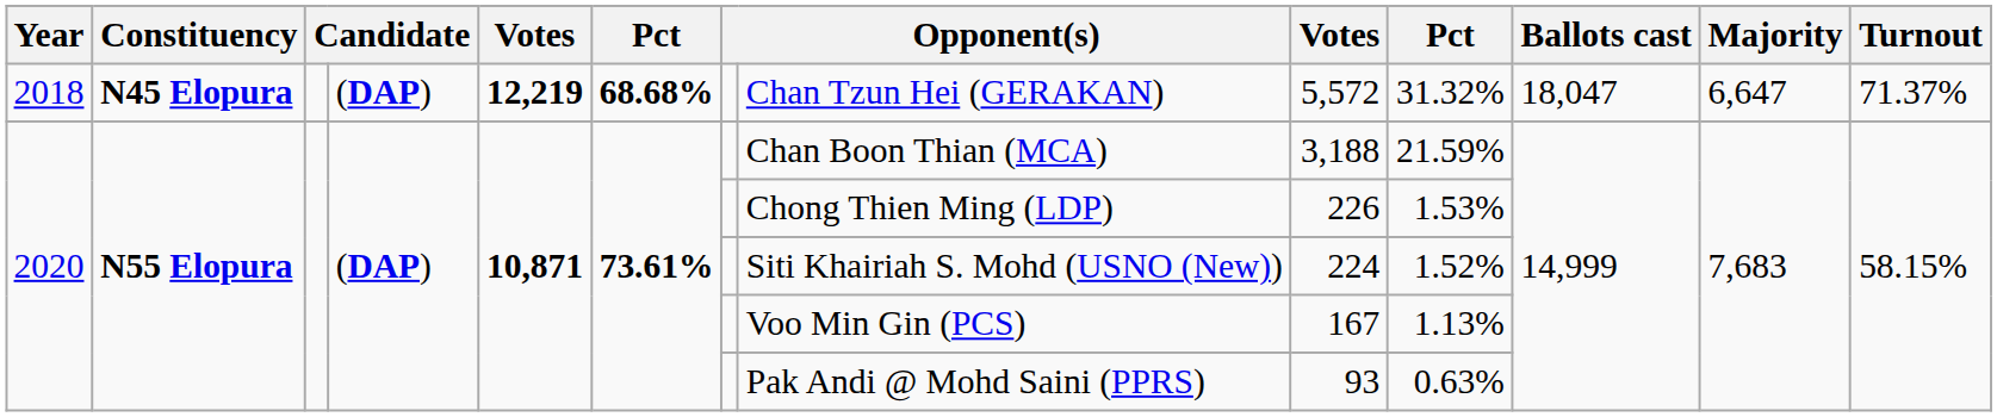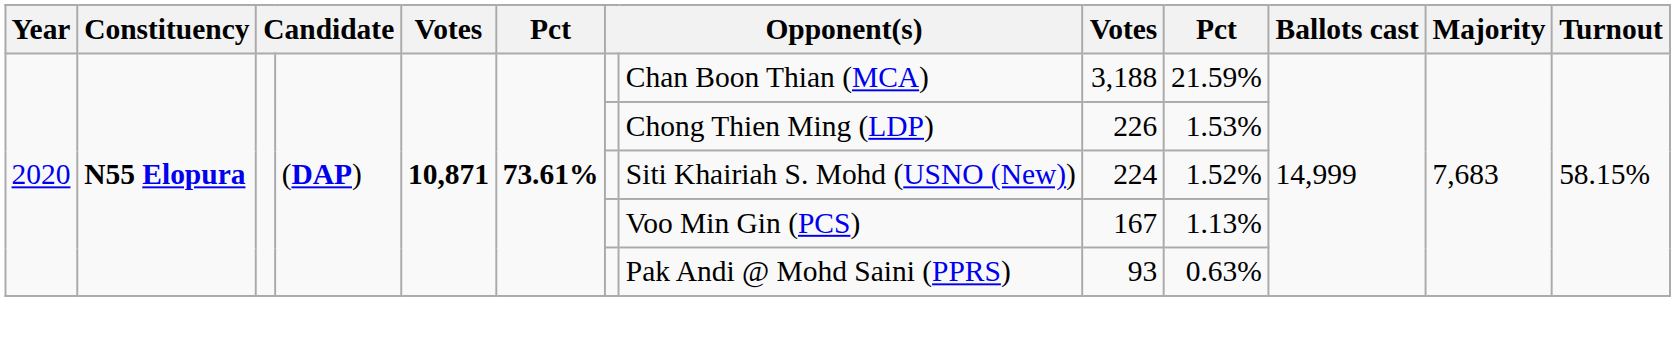 <table class="wikitable" style="margin:0.5em ; font-size:95%">
 <tr>
 <th>Year</th>
 <th>Constituency</th>
 <th colspan=2>Candidate</th>
 <th>Votes</th>
 <th>Pct</th>
 <th colspan=2>Opponent(s)</th>
 <th>Votes</th>
 <th>Pct</th>
 <th>Ballots cast</th>
 <th>Majority</th>
 <th>Turnout</th>
-</tr>
-<tr>
-<td><a href='#'>2018</a></td>
-<td><strong>N45 <a href='#'>Elopura</a></strong></td>
-<td></td>
-<td> (<a href='#'><strong>DAP</strong></a>)</td>
-<td align=right><strong>12,219</strong></td>
-<td><strong>68.68%</strong></td>
-<td></td>
-<td><a href='#'>Chan Tzun Hei</a> (<a href='#'>GERAKAN</a>)</td>
-<td align=right>5,572</td>
-<td>31.32%</td>
-<td>18,047</td>
-<td>6,647</td>
-<td>71.37%</td>
 </tr>
 <tr>
 <td rowspan=5><a href='#'>2020</a></td>
 <td rowspan=5><strong>N55 <a href='#'>Elopura</a></strong></td>
 <td rowspan=5 ></td>
 <td rowspan=5> (<a href='#'><strong>DAP</strong></a>)</td>
 <td rowspan=5 align=right><strong>10,871</strong></td>
 <td rowspan=5><strong>73.61%</strong></td>
 <td></td>
 <td>Chan Boon Thian (<a href='#'>MCA</a>)</td>
 <td align=right>3,188</td>
 <td>21.59%</td>
 <td rowspan=5>14,999</td>
 <td rowspan=5>7,683</td>
 <td rowspan=5>58.15%</td>
 </tr>
 <tr>
 <td bgcolor=></td>
 <td>Chong Thien Ming (<a href='#'>LDP</a>)</td>
 <td align=right>226</td>
 <td align=right>1.53%</td>
 </tr>
 <tr>
 <td bgcolor=></td>
 <td>Siti Khairiah S. Mohd (<a href='#'>USNO (New)</a>)</td>
 <td align=right>224</td>
 <td align=right>1.52%</td>
 </tr>
 <tr>
 <td bgcolor=></td>
 <td>Voo Min Gin (<a href='#'>PCS</a>)</td>
 <td align=right>167</td>
 <td align=right>1.13%</td>
 </tr>
 <tr>
 <td bgcolor=></td>
 <td>Pak Andi @ Mohd Saini (<a href='#'>PPRS</a>)</td>
 <td align=right>93</td>
 <td align=right>0.63%</td>
 </tr>
 </table>
